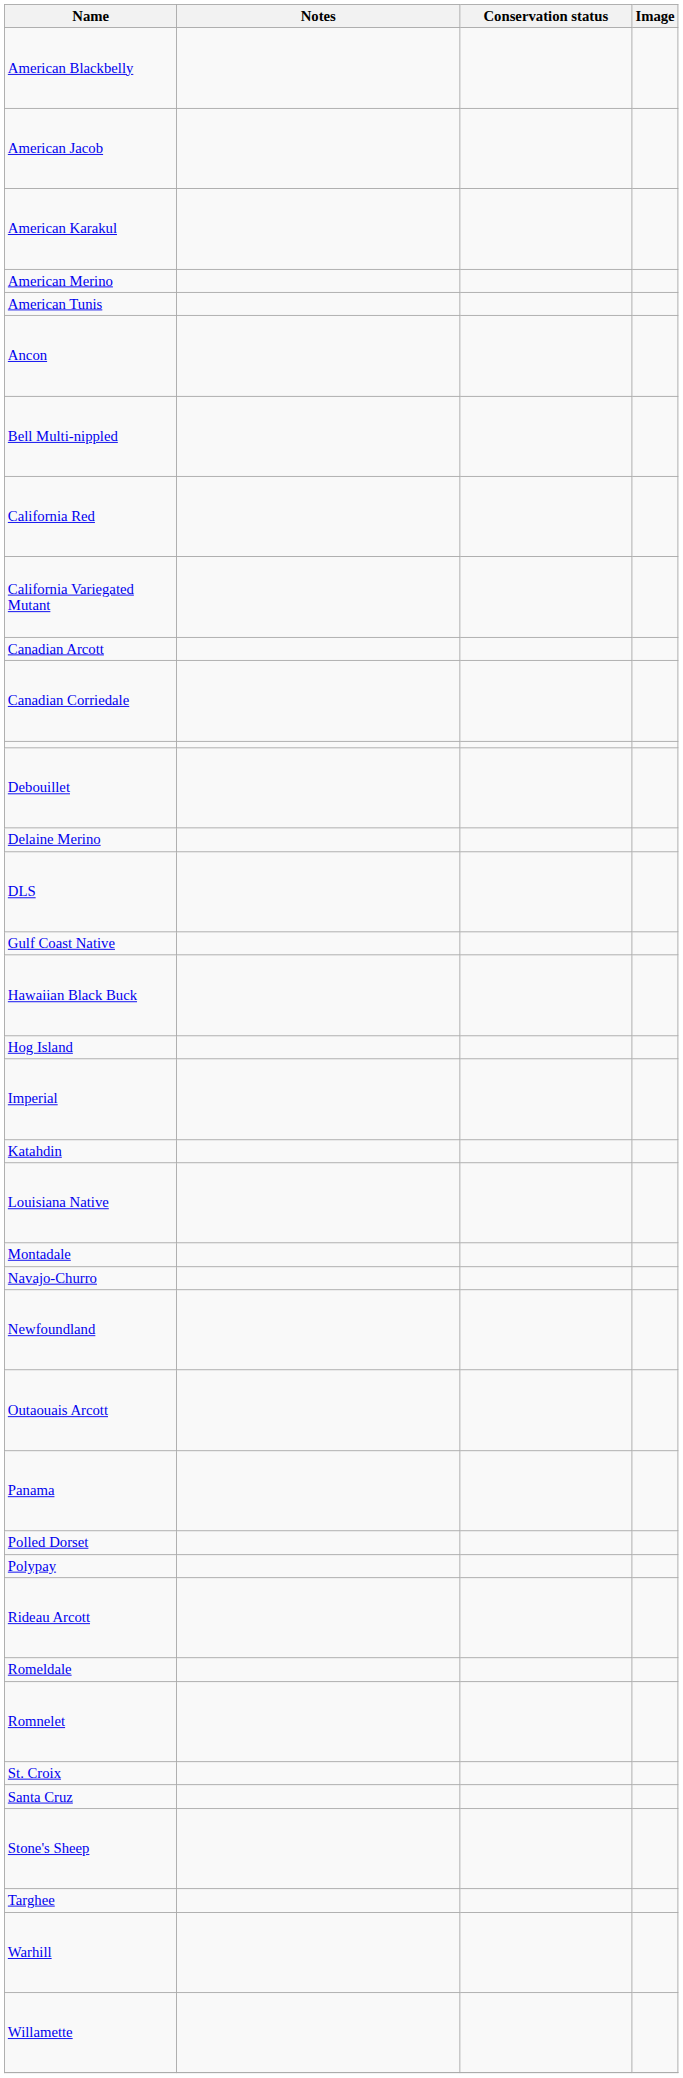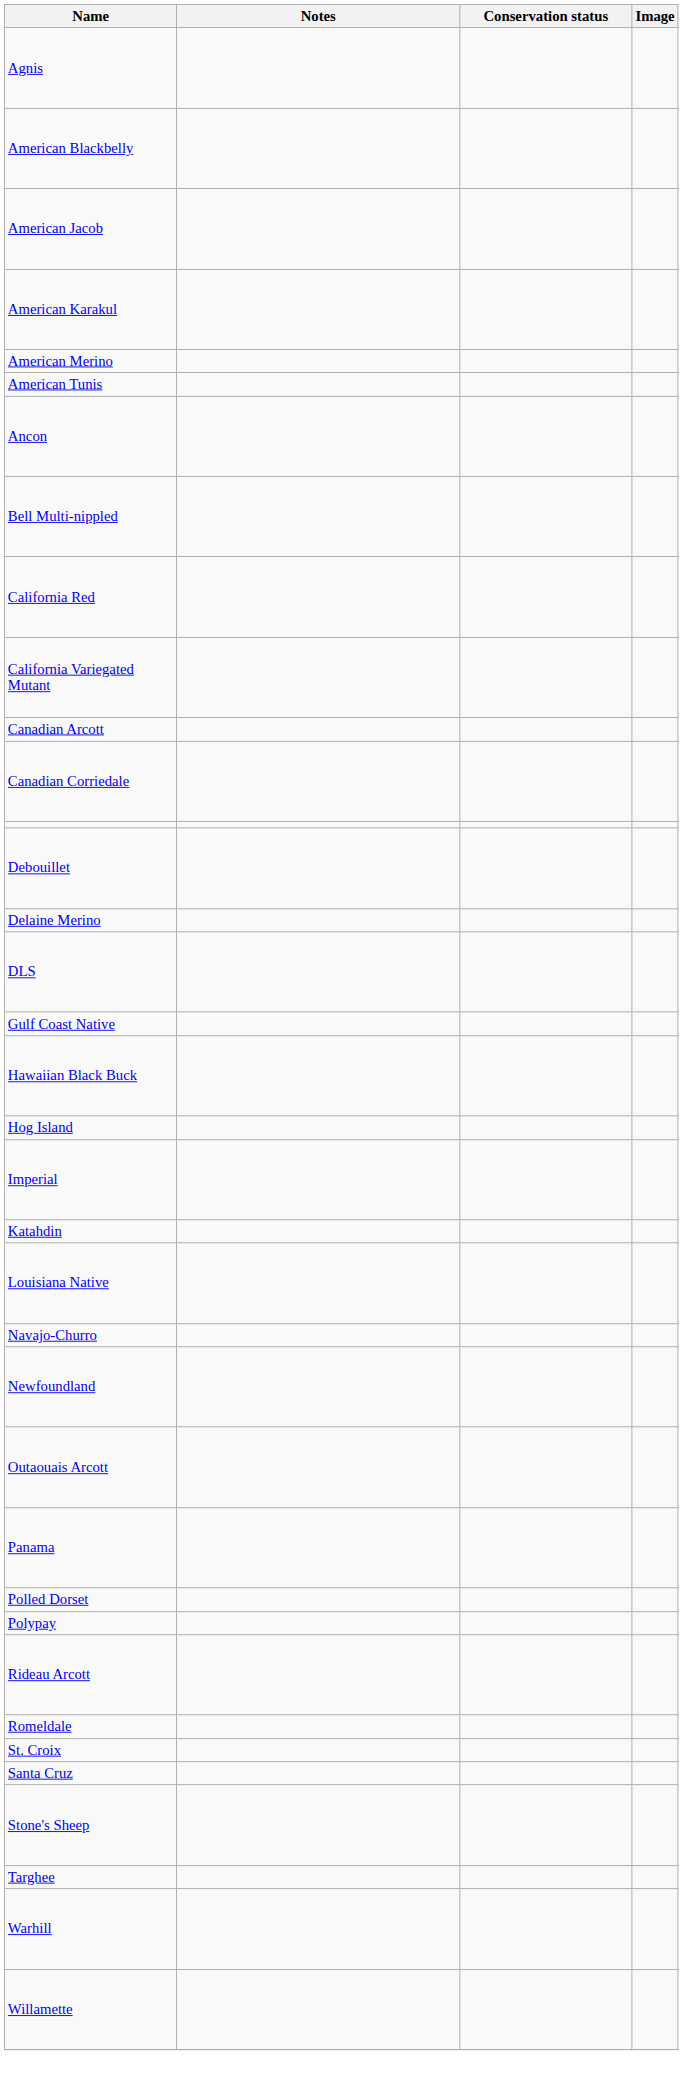 <table class="wikitable">
 <tr>
 <th style="width: 180px">Name</th>
 <th style="width: 300px">Notes</th>
 <th style="width: 180px">Conservation status</th>
 <th>Image</th>
+</tr>
+<tr>
+<td><a href='#'>Agnis</a></td>
+<td></td>
+<td></td>
+<td style="height: 80px;"></td>
 </tr>
 <tr>
 <td><a href='#'>American Blackbelly</a></td>
 <td></td>
 <td></td>
 <td style="height: 80px;"></td>
 </tr>
 <tr>
 <td><a href='#'>American Jacob</a></td>
 <td></td>
 <td></td>
 <td style="height: 80px;"></td>
 </tr>
 <tr>
 <td><a href='#'>American Karakul</a></td>
 <td></td>
 <td></td>
 <td style="height: 80px;"></td>
 </tr>
 <tr>
 <td><a href='#'>American Merino</a></td>
 <td></td>
 <td></td>
 <td></td>
 </tr>
 <tr>
 <td><a href='#'>American Tunis</a></td>
 <td></td>
 <td></td>
 <td></td>
 </tr>
 <tr>
 <td><a href='#'>Ancon</a></td>
 <td></td>
 <td></td>
 <td style="height: 80px;"></td>
 </tr>
 <tr>
 <td><a href='#'>Bell Multi-nippled</a></td>
 <td></td>
 <td></td>
 <td style="height: 80px;"></td>
 </tr>
 <tr>
 <td><a href='#'>California Red</a></td>
 <td></td>
 <td></td>
 <td style="height: 80px;"></td>
 </tr>
 <tr>
 <td><a href='#'>California Variegated Mutant</a></td>
 <td></td>
 <td></td>
 <td style="height: 80px;"></td>
 </tr>
 <tr>
 <td><a href='#'>Canadian Arcott</a></td>
 <td></td>
 <td></td>
 <td></td>
 </tr>
 <tr>
 <td><a href='#'>Canadian Corriedale</a></td>
 <td></td>
 <td></td>
 <td style="height: 80px;"></td>
 </tr>
 <tr>
 <td></td>
 <td></td>
 <td></td>
 <td></td>
 </tr>
 <tr>
 <td><a href='#'>Debouillet</a></td>
 <td></td>
 <td></td>
 <td style="height: 80px;"></td>
 </tr>
 <tr>
 <td><a href='#'>Delaine Merino</a></td>
 <td></td>
 <td></td>
 <td></td>
 </tr>
 <tr>
 <td><a href='#'>DLS</a></td>
 <td></td>
 <td></td>
 <td style="height: 80px;"></td>
 </tr>
 <tr>
 <td><a href='#'>Gulf Coast Native</a></td>
 <td></td>
 <td></td>
 <td></td>
 </tr>
 <tr>
 <td><a href='#'>Hawaiian Black Buck</a></td>
 <td></td>
 <td></td>
 <td style="height: 80px;"></td>
 </tr>
 <tr>
 <td><a href='#'>Hog Island</a></td>
 <td></td>
 <td></td>
 <td></td>
 </tr>
 <tr>
 <td><a href='#'>Imperial</a></td>
 <td></td>
 <td></td>
 <td style="height: 80px;"></td>
 </tr>
 <tr>
 <td><a href='#'>Katahdin</a></td>
 <td></td>
 <td></td>
 <td></td>
 </tr>
 <tr>
 <td><a href='#'>Louisiana Native</a></td>
 <td></td>
 <td></td>
 <td style="height: 80px;"></td>
 </tr>
 <tr>
-<td><a href='#'>Montadale</a></td>
-<td></td>
-<td></td>
-<td></td>
-</tr>
-<tr>
 <td><a href='#'>Navajo-Churro</a></td>
 <td></td>
 <td></td>
 <td></td>
 </tr>
 <tr>
 <td><a href='#'>Newfoundland</a></td>
 <td></td>
 <td></td>
 <td style="height: 80px;"></td>
 </tr>
 <tr>
 <td><a href='#'>Outaouais Arcott</a></td>
 <td></td>
 <td></td>
 <td style="height: 80px;"></td>
 </tr>
 <tr>
 <td><a href='#'>Panama</a></td>
 <td></td>
 <td></td>
 <td style="height: 80px;"></td>
 </tr>
 <tr>
 <td><a href='#'>Polled Dorset</a></td>
 <td></td>
 <td></td>
 <td></td>
 </tr>
 <tr>
 <td><a href='#'>Polypay</a></td>
 <td></td>
 <td></td>
 <td></td>
 </tr>
 <tr>
 <td><a href='#'>Rideau Arcott</a></td>
 <td></td>
 <td></td>
 <td style="height: 80px;"></td>
 </tr>
 <tr>
 <td><a href='#'>Romeldale</a></td>
 <td></td>
 <td></td>
 <td></td>
 </tr>
 <tr>
-<td><a href='#'>Romnelet</a></td>
-<td></td>
-<td></td>
-<td style="height: 80px;"></td>
-</tr>
-<tr>
 <td><a href='#'>St. Croix</a></td>
 <td></td>
 <td></td>
 <td></td>
 </tr>
 <tr>
 <td><a href='#'>Santa Cruz</a></td>
 <td></td>
 <td></td>
 <td></td>
 </tr>
 <tr>
 <td><a href='#'>Stone's Sheep</a></td>
 <td></td>
 <td></td>
 <td style="height: 80px;"></td>
 </tr>
 <tr>
 <td><a href='#'>Targhee</a></td>
 <td></td>
 <td></td>
 <td></td>
 </tr>
 <tr>
 <td><a href='#'>Warhill</a></td>
 <td></td>
 <td></td>
 <td style="height: 80px;"></td>
 </tr>
 <tr>
 <td><a href='#'>Willamette</a></td>
 <td></td>
 <td></td>
 <td style="height: 80px;"></td>
 </tr>
 <tr>
 </tr>
 </table>
